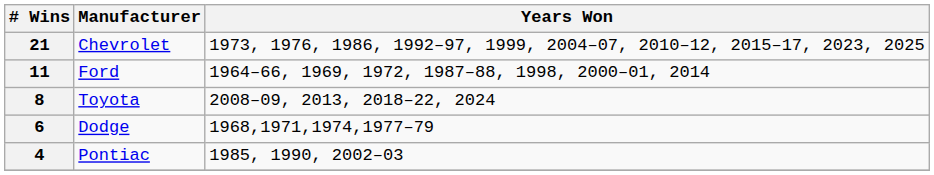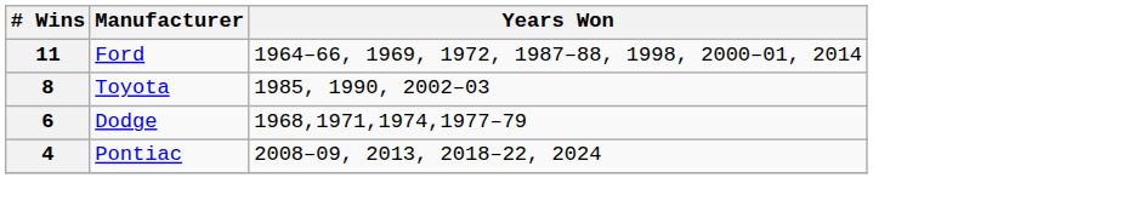 <table class="wikitable" style="font-size: 95%;">
 <tr>
 <th># Wins</th>
 <th>Manufacturer</th>
 <th>Years Won</th>
-</tr>
-<tr>
-<th>21</th>
-<td><a href='#'>Chevrolet</a></td>
-<td>1973, 1976, 1986, 1992–97, 1999, 2004–07, 2010–12, 2015–17, 2023, 2025</td>
 </tr>
 <tr>
 <th>11</th>
 <td><a href='#'>Ford</a></td>
 <td>1964–66, 1969, 1972, 1987–88, 1998, 2000–01, 2014</td>
 </tr>
 <tr>
 <th>8</th>
 <td><a href='#'>Toyota</a></td>
-<td>2008–09, 2013, 2018–22, 2024</td>
+<td>1985, 1990, 2002–03</td>
 </tr>
 <tr>
 <th>6</th>
 <td><a href='#'>Dodge</a></td>
 <td>1968,1971,1974,1977–79</td>
 </tr>
 <tr>
 <th>4</th>
 <td><a href='#'>Pontiac</a></td>
-<td>1985, 1990, 2002–03</td>
+<td>2008–09, 2013, 2018–22, 2024</td>
 </tr>
 <tr>
 </tr>
 </table>
